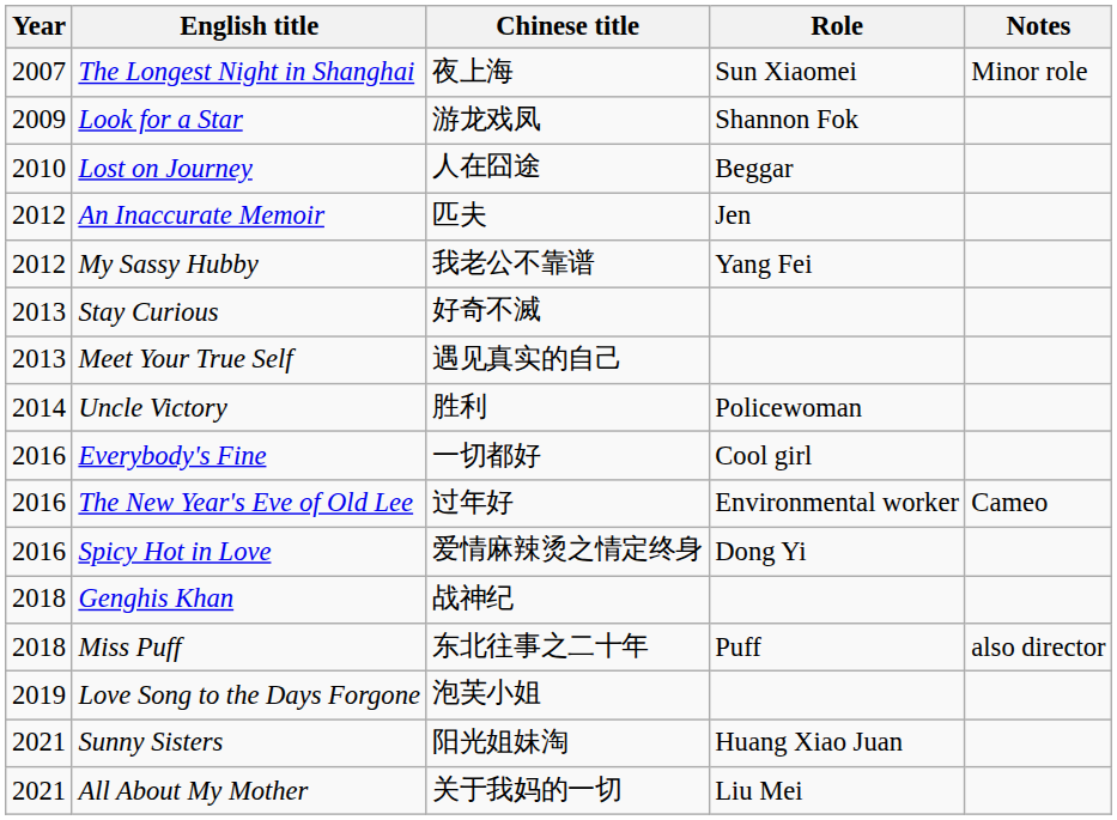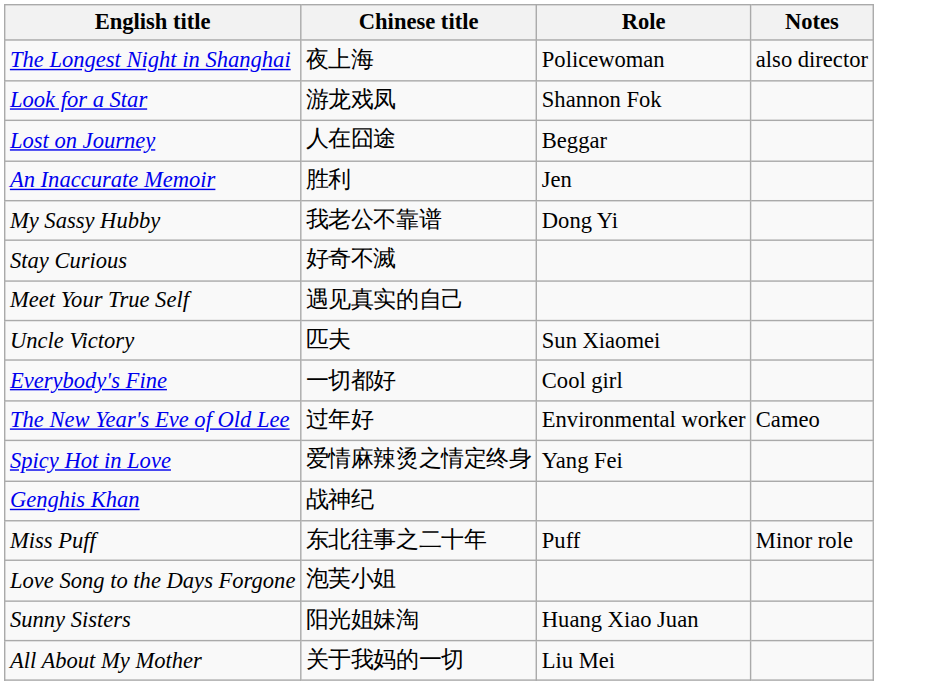 <table class="wikitable sortable">
 <tr>
-<th>Year</th>
 <th>English title</th>
 <th>Chinese title</th>
 <th>Role</th>
 <th class="unsortable">Notes</th>
 </tr>
 <tr>
-<td>2007</td>
 <td><em><a href='#'>The Longest Night in Shanghai</a></em></td>
 <td>夜上海</td>
-<td>Sun Xiaomei</td>
-<td>Minor role</td>
+<td>Policewoman</td>
+<td>also director</td>
 </tr>
 <tr>
-<td>2009</td>
 <td><em><a href='#'>Look for a Star</a></em></td>
 <td>游龙戏凤</td>
 <td>Shannon Fok</td>
 <td></td>
 </tr>
 <tr>
-<td>2010</td>
 <td><em><a href='#'>Lost on Journey</a></em></td>
 <td>人在囧途</td>
 <td>Beggar</td>
 <td></td>
 </tr>
 <tr>
-<td>2012</td>
 <td><em><a href='#'>An Inaccurate Memoir</a></em></td>
-<td>匹夫</td>
+<td>胜利</td>
 <td>Jen</td>
 <td></td>
 </tr>
 <tr>
-<td>2012</td>
 <td><em>My Sassy Hubby</em></td>
 <td>我老公不靠谱</td>
-<td>Yang Fei</td>
+<td>Dong Yi</td>
 <td></td>
 </tr>
 <tr>
-<td>2013</td>
 <td><em>Stay Curious</em></td>
 <td>好奇不滅</td>
 <td></td>
 <td></td>
 </tr>
 <tr>
-<td>2013</td>
 <td><em>Meet Your True Self</em></td>
 <td>遇见真实的自己</td>
 <td></td>
 <td></td>
 </tr>
 <tr>
-<td>2014</td>
 <td><em>Uncle Victory</em></td>
-<td>胜利</td>
-<td>Policewoman</td>
+<td>匹夫</td>
+<td>Sun Xiaomei</td>
 <td></td>
 </tr>
 <tr>
-<td>2016</td>
 <td><em><a href='#'>Everybody's Fine</a></em></td>
 <td>一切都好</td>
 <td>Cool girl</td>
 <td></td>
 </tr>
 <tr>
-<td>2016</td>
 <td><em><a href='#'>The New Year's Eve of Old Lee</a></em></td>
 <td>过年好</td>
 <td>Environmental worker</td>
 <td>Cameo</td>
 </tr>
 <tr>
-<td>2016</td>
 <td><em><a href='#'>Spicy Hot in Love</a></em></td>
 <td>爱情麻辣烫之情定终身</td>
-<td>Dong Yi</td>
+<td>Yang Fei</td>
 <td></td>
 </tr>
 <tr>
-<td>2018</td>
 <td><em><a href='#'>Genghis Khan</a></em></td>
 <td>战神纪</td>
 <td></td>
 <td></td>
 </tr>
 <tr>
-<td>2018</td>
 <td><em>Miss Puff</em></td>
 <td>东北往事之二十年</td>
 <td>Puff</td>
-<td>also director</td>
+<td>Minor role</td>
 </tr>
 <tr>
-<td>2019</td>
 <td><em>Love Song to the Days Forgone</em></td>
 <td>泡芙小姐</td>
 <td></td>
 <td></td>
 </tr>
 <tr>
-<td>2021</td>
 <td><em>Sunny Sisters</em></td>
 <td>阳光姐妹淘</td>
 <td>Huang Xiao Juan</td>
 <td></td>
 </tr>
 <tr>
-<td>2021</td>
 <td><em>All About My Mother</em></td>
 <td>关于我妈的一切</td>
 <td>Liu Mei</td>
 <td></td>
 </tr>
 </table>
